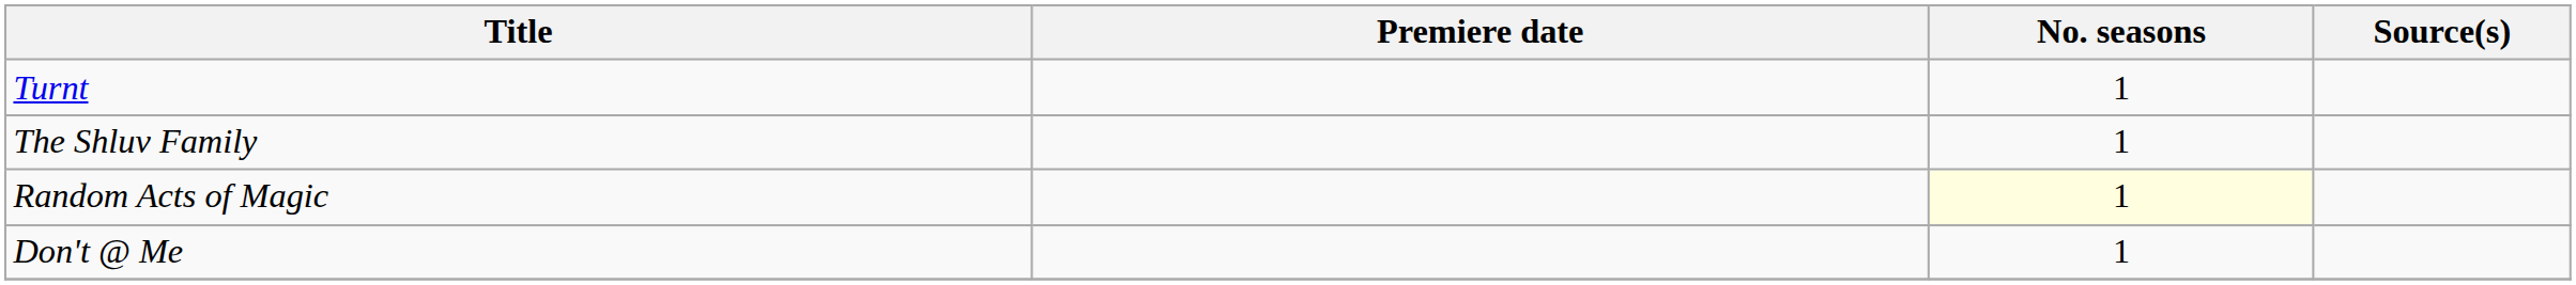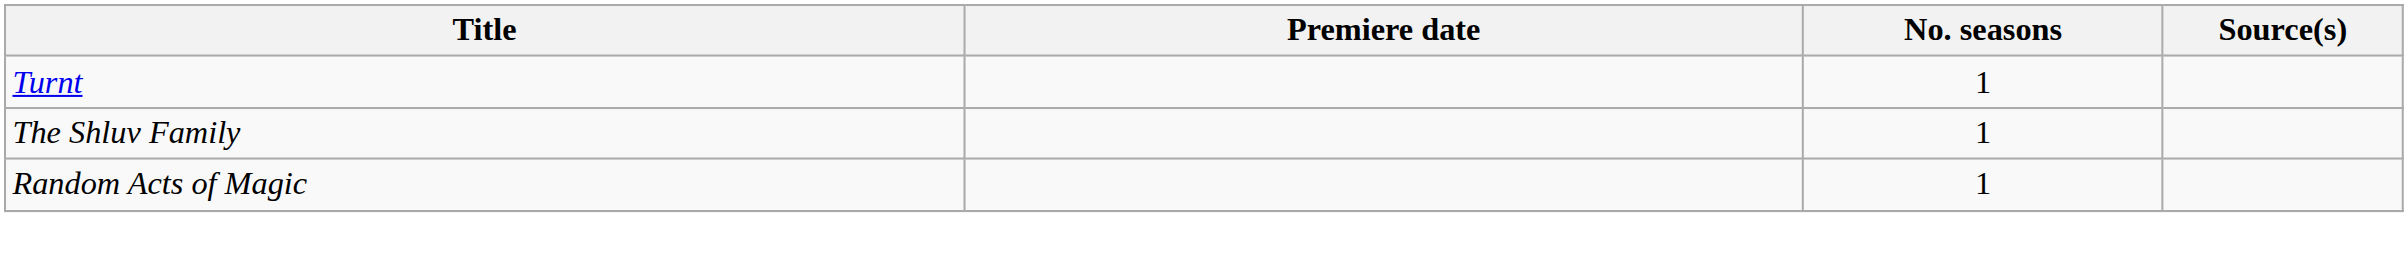 <table class="wikitable plainrowheaders sortable" style="width:75%;text-align:center;">
 <tr>
 <th scope="col" style="width:40%;">Title</th>
 <th scope="col" style="width:35%;">Premiere date</th>
 <th scope="col" style="width:15%;">No. seasons</th>
 <th class="unsortable" style="width:10%;">Source(s)</th>
 </tr>
 <tr>
 <td scope"row" style="text-align:left;"><em><a href='#'>Turnt</a></em></td>
 <td></td>
 <td>1</td>
 <td></td>
 </tr>
 <tr>
 <td scope"row" style="text-align:left;"><em>The Shluv Family</em></td>
 <td></td>
 <td>1</td>
 <td></td>
 </tr>
 <tr>
 <td scope"row" style="text-align:left;"><em>Random Acts of Magic</em></td>
 <td></td>
-<td style="background: lightyellow;">1</td>
-<td></td>
-</tr>
-<tr>
-<td scope"row" style="text-align:left;"><em>Don't @ Me</em></td>
-<td></td>
 <td>1</td>
 <td></td>
 </tr>
 <tr>
 </tr>
 </table>
